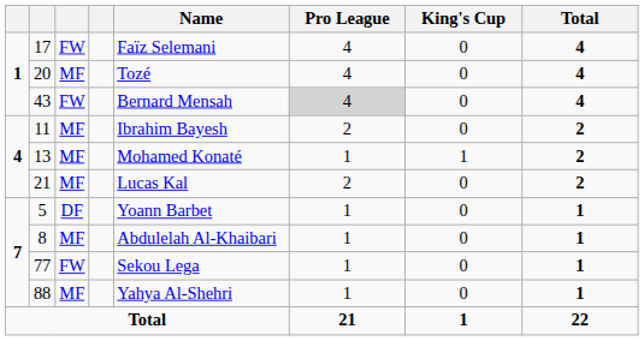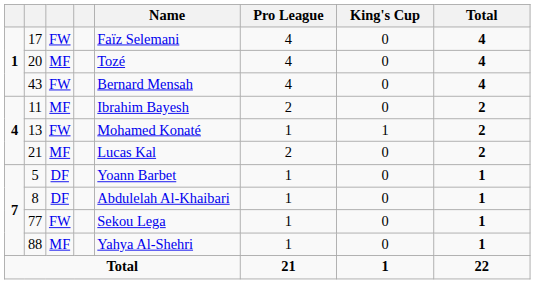 <table class="wikitable" style="text-align:center">
 <tr>
 <th width=15></th>
 <th width=15></th>
 <th width=15></th>
 <th width=15></th>
 <th width=155>Name</th>
 <th width=100>Pro League</th>
 <th width=100>King's Cup</th>
 <th width=100>Total</th>
 </tr>
 <tr>
 <td rowspan=3><strong>1</strong></td>
 <td>17</td>
 <td><a href='#'>FW</a></td>
 <td></td>
 <td align=left><a href='#'>Faïz Selemani</a></td>
 <td>4</td>
 <td>0</td>
 <td><strong>4</strong></td>
 </tr>
 <tr>
 <td>20</td>
 <td><a href='#'>MF</a></td>
 <td></td>
 <td align=left><a href='#'>Tozé</a></td>
 <td>4</td>
 <td>0</td>
 <td><strong>4</strong></td>
 </tr>
 <tr>
 <td>43</td>
 <td><a href='#'>FW</a></td>
 <td></td>
 <td align=left><a href='#'>Bernard Mensah</a></td>
-<td style="background: lightgrey;">4</td>
+<td>4</td>
 <td>0</td>
 <td><strong>4</strong></td>
 </tr>
 <tr>
 <td rowspan=3><strong>4</strong></td>
 <td>11</td>
 <td><a href='#'>MF</a></td>
 <td></td>
 <td align=left><a href='#'>Ibrahim Bayesh</a></td>
 <td>2</td>
 <td>0</td>
 <td><strong>2</strong></td>
 </tr>
 <tr>
 <td>13</td>
-<td><a href='#'>MF</a></td>
+<td><a href='#'>FW</a></td>
 <td></td>
 <td align=left><a href='#'>Mohamed Konaté</a></td>
 <td>1</td>
 <td>1</td>
 <td><strong>2</strong></td>
 </tr>
 <tr>
 <td>21</td>
 <td><a href='#'>MF</a></td>
 <td></td>
 <td align=left><a href='#'>Lucas Kal</a></td>
 <td>2</td>
 <td>0</td>
 <td><strong>2</strong></td>
 </tr>
 <tr>
 <td rowspan=4><strong>7</strong></td>
 <td>5</td>
 <td><a href='#'>DF</a></td>
 <td></td>
 <td align=left><a href='#'>Yoann Barbet</a></td>
 <td>1</td>
 <td>0</td>
 <td><strong>1</strong></td>
 </tr>
 <tr>
 <td>8</td>
-<td><a href='#'>MF</a></td>
+<td><a href='#'>DF</a></td>
 <td></td>
 <td align=left><a href='#'>Abdulelah Al-Khaibari</a></td>
 <td>1</td>
 <td>0</td>
 <td><strong>1</strong></td>
 </tr>
 <tr>
 <td>77</td>
 <td><a href='#'>FW</a></td>
 <td></td>
 <td align=left><a href='#'>Sekou Lega</a></td>
 <td>1</td>
 <td>0</td>
 <td><strong>1</strong></td>
 </tr>
 <tr>
 <td>88</td>
 <td><a href='#'>MF</a></td>
 <td></td>
 <td align=left><a href='#'>Yahya Al-Shehri</a></td>
 <td>1</td>
 <td>0</td>
 <td><strong>1</strong></td>
 </tr>
 <tr>
 <td colspan=5><strong>Total</strong></td>
 <td><strong>21</strong></td>
 <td><strong>1</strong></td>
 <td><strong>22</strong></td>
 </tr>
 </table>
